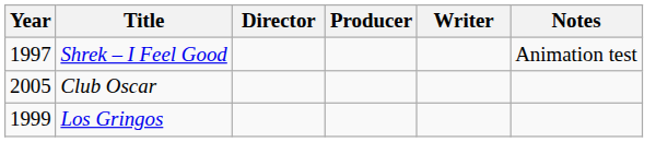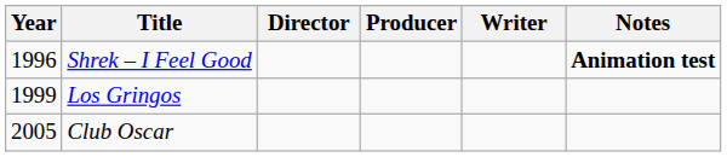 <table class="wikitable">
 <tr>
 <th>Year</th>
 <th>Title</th>
 <th width=65>Director</th>
 <th>Producer</th>
 <th width=65>Writer</th>
 <th>Notes</th>
 </tr>
 <tr>
-<td>1997</td>
+<td>1996</td>
 <td><em><a href='#'>Shrek – I Feel Good</a></em></td>
 <td></td>
 <td></td>
 <td></td>
-<td>Animation test</td>
+<td><strong>Animation test</strong></td>
+</tr>
+<tr>
+<td>1999</td>
+<td><em><a href='#'>Los Gringos</a></em></td>
+<td></td>
+<td></td>
+<td></td>
+<td></td>
 </tr>
 <tr>
 <td>2005</td>
 <td><em>Club Oscar</em></td>
 <td></td>
 <td></td>
 <td></td>
 <td></td>
 </tr>
-<tr>
-<td>1999</td>
-<td><em><a href='#'>Los Gringos</a></em></td>
-<td></td>
-<td></td>
-<td></td>
-<td></td>
-</tr>
 </table>
